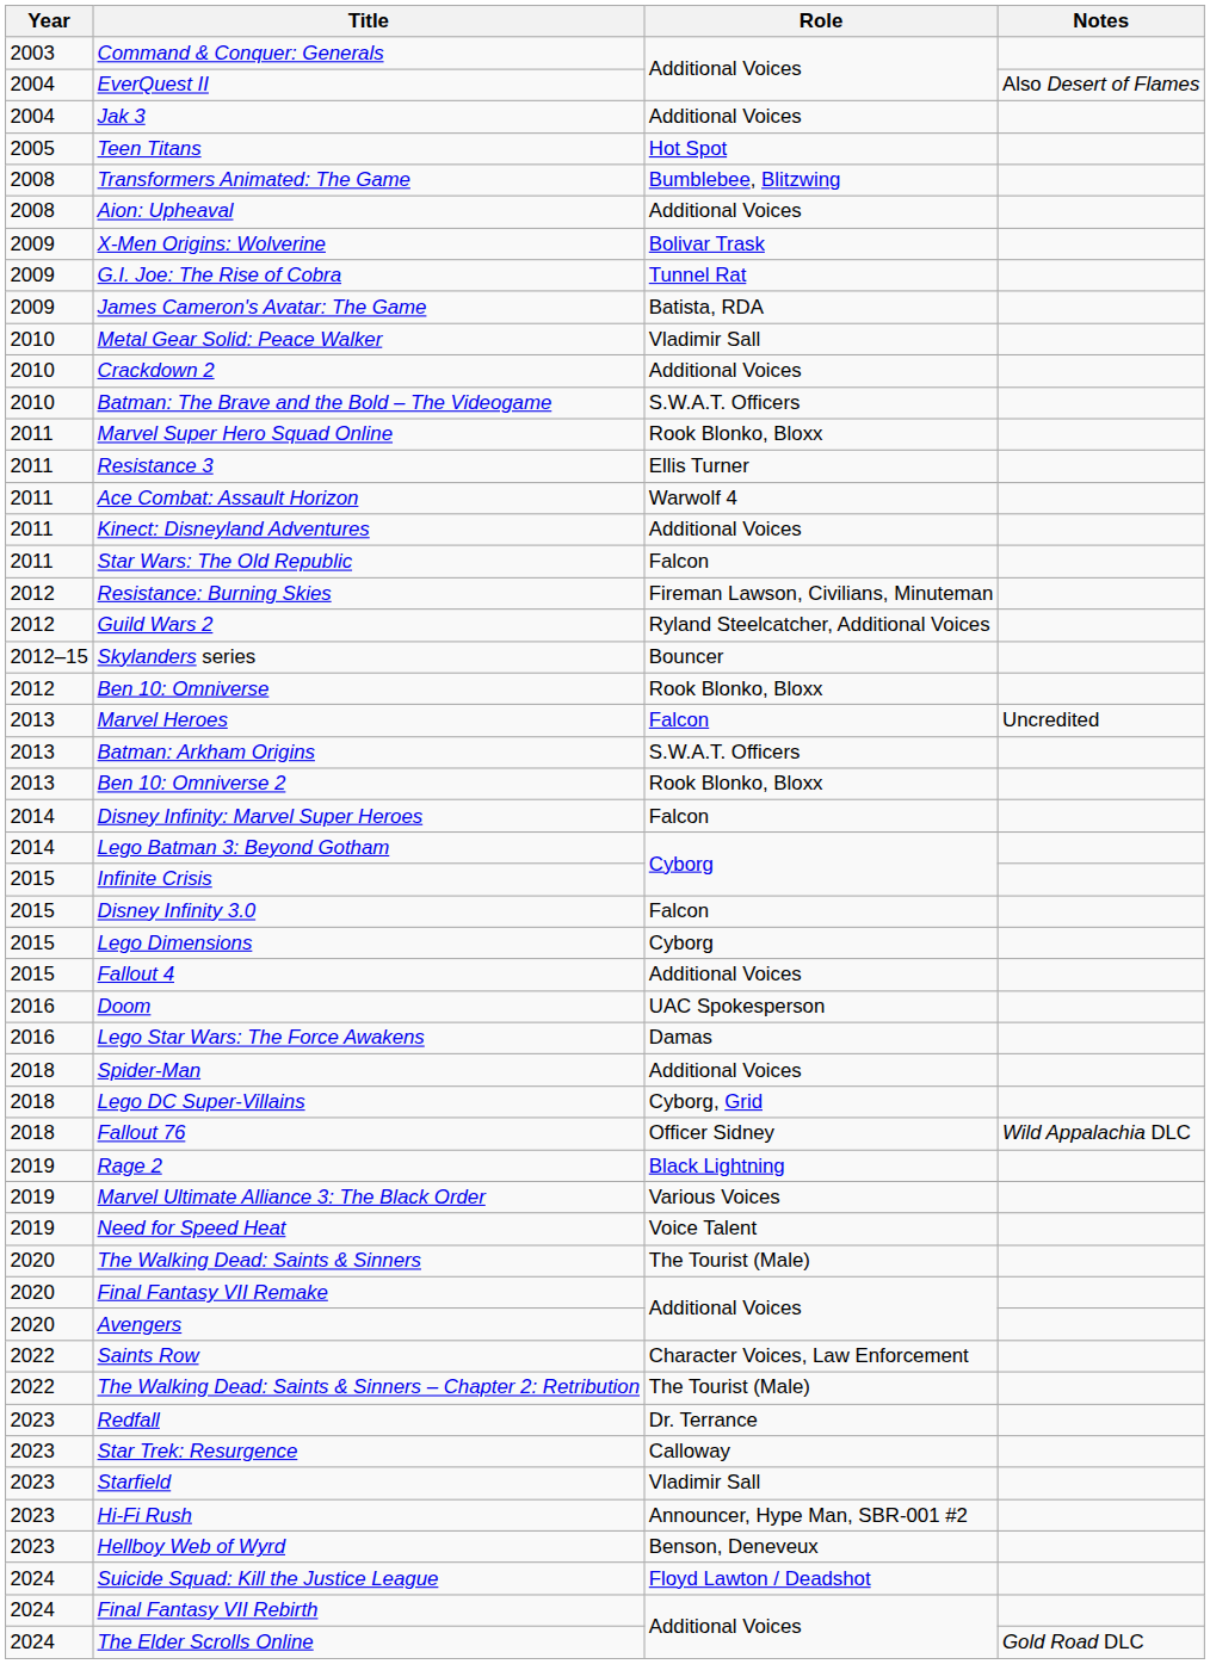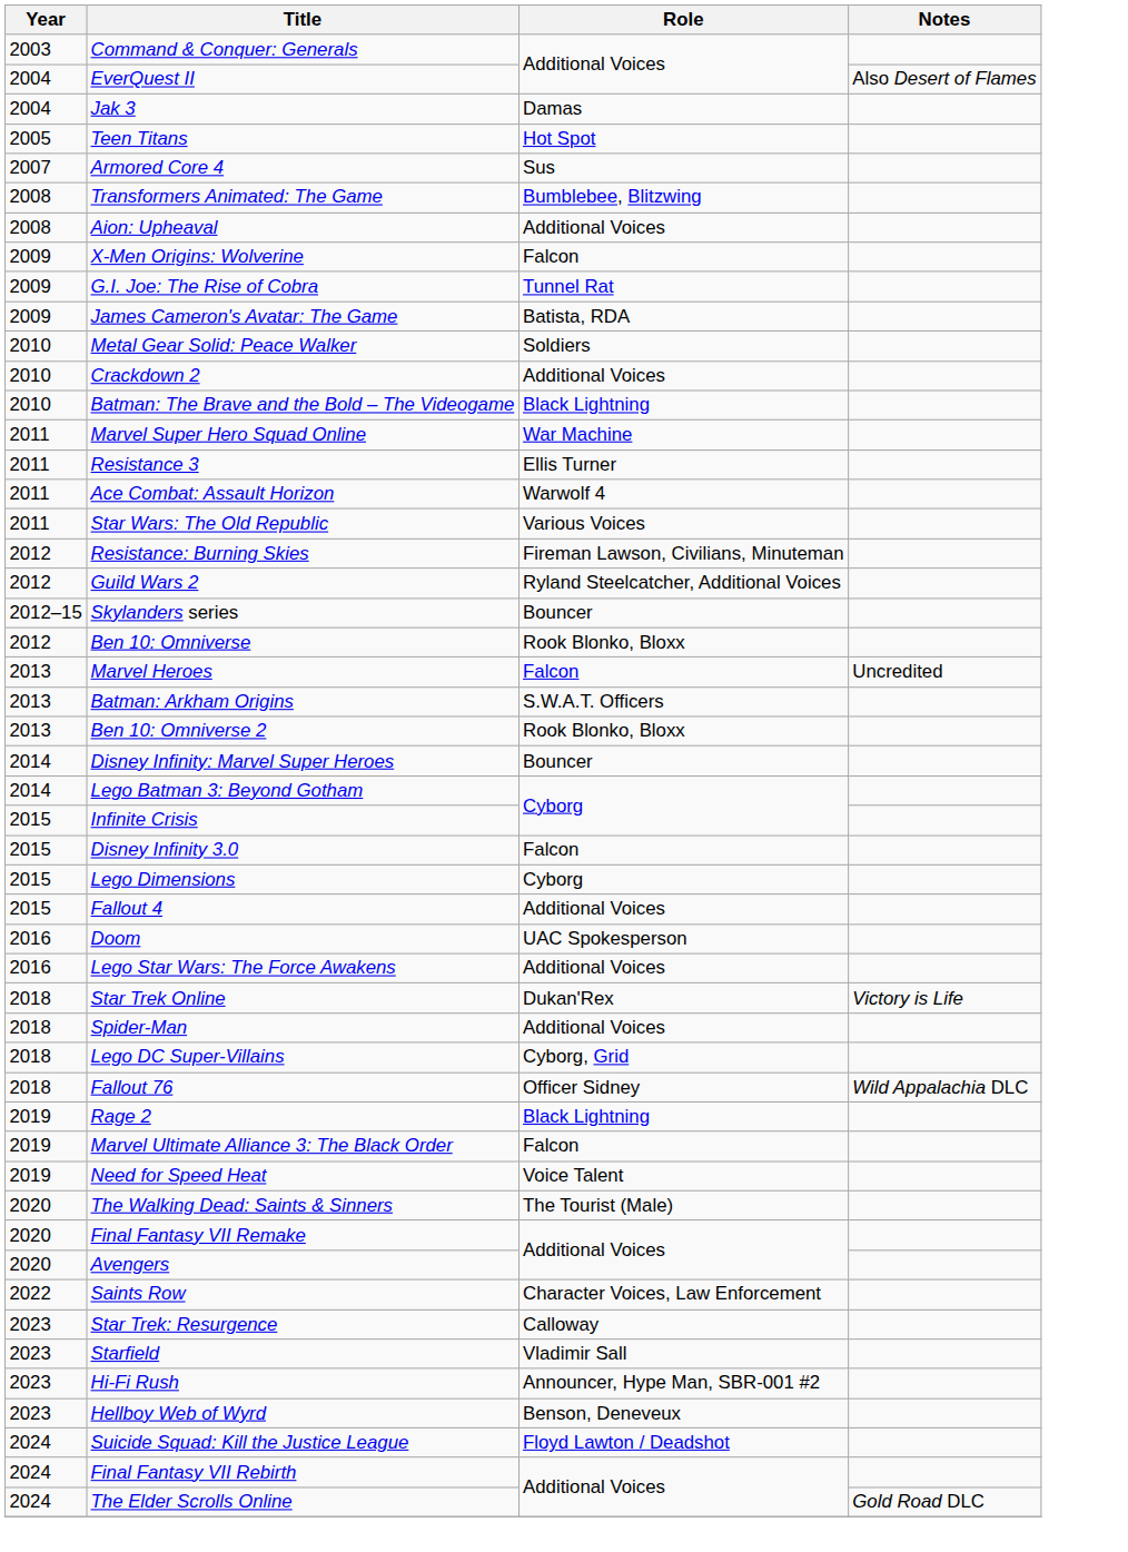 <table class="wikitable sortable">
 <tr>
 <th>Year</th>
 <th>Title</th>
 <th>Role</th>
 <th class="unsortable">Notes</th>
 </tr>
 <tr>
 <td>2003</td>
 <td><em><a href='#'>Command & Conquer: Generals</a></em></td>
 <td rowspan="2">Additional Voices</td>
 <td></td>
 </tr>
 <tr>
 <td>2004</td>
 <td><em><a href='#'>EverQuest II</a></em></td>
 <td>Also <em>Desert of Flames</em></td>
 </tr>
 <tr>
 <td>2004</td>
 <td><em><a href='#'>Jak 3</a></em></td>
-<td>Additional Voices</td>
+<td>Damas</td>
 <td></td>
 </tr>
 <tr>
 <td>2005</td>
 <td><em><a href='#'>Teen Titans</a></em></td>
 <td><a href='#'>Hot Spot</a></td>
+<td></td>
+</tr>
+<tr>
+<td>2007</td>
+<td><em><a href='#'>Armored Core 4</a></em></td>
+<td>Sus</td>
 <td></td>
 </tr>
 <tr>
 <td>2008</td>
 <td><em><a href='#'>Transformers Animated: The Game</a></em></td>
 <td><a href='#'>Bumblebee</a>, <a href='#'>Blitzwing</a></td>
 <td></td>
 </tr>
 <tr>
 <td>2008</td>
 <td><em><a href='#'>Aion: Upheaval</a></em></td>
 <td>Additional Voices</td>
 <td></td>
 </tr>
 <tr>
 <td>2009</td>
 <td><em><a href='#'>X-Men Origins: Wolverine</a></em></td>
-<td><a href='#'>Bolivar Trask</a></td>
+<td>Falcon</td>
 <td></td>
 </tr>
 <tr>
 <td>2009</td>
 <td><em><a href='#'>G.I. Joe: The Rise of Cobra</a></em></td>
 <td><a href='#'>Tunnel Rat</a></td>
 <td></td>
 </tr>
 <tr>
 <td>2009</td>
 <td><em><a href='#'>James Cameron's Avatar: The Game</a></em></td>
 <td>Batista, RDA</td>
 <td></td>
 </tr>
 <tr>
 <td>2010</td>
 <td><em><a href='#'>Metal Gear Solid: Peace Walker</a></em></td>
-<td>Vladimir Sall</td>
+<td>Soldiers</td>
 <td></td>
 </tr>
 <tr>
 <td>2010</td>
 <td><em><a href='#'>Crackdown 2</a></em></td>
 <td>Additional Voices</td>
 <td></td>
 </tr>
 <tr>
 <td>2010</td>
 <td><em><a href='#'>Batman: The Brave and the Bold – The Videogame</a></em></td>
-<td>S.W.A.T. Officers</td>
+<td><a href='#'>Black Lightning</a></td>
 <td></td>
 </tr>
 <tr>
 <td>2011</td>
 <td><em><a href='#'>Marvel Super Hero Squad Online</a></em></td>
-<td>Rook Blonko, Bloxx</td>
+<td><a href='#'>War Machine</a></td>
 <td></td>
 </tr>
 <tr>
 <td>2011</td>
 <td><em><a href='#'>Resistance 3</a></em></td>
 <td>Ellis Turner</td>
 <td></td>
 </tr>
 <tr>
 <td>2011</td>
 <td><em><a href='#'>Ace Combat: Assault Horizon</a></em></td>
 <td>Warwolf 4</td>
 <td></td>
 </tr>
 <tr>
 <td>2011</td>
-<td><em><a href='#'>Kinect: Disneyland Adventures</a></em></td>
-<td>Additional Voices</td>
-<td></td>
-</tr>
-<tr>
-<td>2011</td>
 <td><em><a href='#'>Star Wars: The Old Republic</a></em></td>
-<td>Falcon</td>
+<td>Various Voices</td>
 <td></td>
 </tr>
 <tr>
 <td>2012</td>
 <td><em><a href='#'>Resistance: Burning Skies</a></em></td>
 <td>Fireman Lawson, Civilians, Minuteman</td>
 <td></td>
 </tr>
 <tr>
 <td>2012</td>
 <td><em><a href='#'>Guild Wars 2</a></em></td>
 <td>Ryland Steelcatcher, Additional Voices</td>
 <td></td>
 </tr>
 <tr>
 <td>2012–15</td>
 <td><em><a href='#'>Skylanders</a></em> series</td>
 <td>Bouncer</td>
 <td></td>
 </tr>
 <tr>
 <td>2012</td>
 <td><em><a href='#'>Ben 10: Omniverse</a></em></td>
 <td>Rook Blonko, Bloxx</td>
 <td></td>
 </tr>
 <tr>
 <td>2013</td>
 <td><em><a href='#'>Marvel Heroes</a></em></td>
 <td><a href='#'>Falcon</a></td>
 <td>Uncredited</td>
 </tr>
 <tr>
 <td>2013</td>
 <td><em><a href='#'>Batman: Arkham Origins</a></em></td>
 <td>S.W.A.T. Officers</td>
 <td></td>
 </tr>
 <tr>
 <td>2013</td>
 <td><em><a href='#'>Ben 10: Omniverse 2</a></em></td>
 <td>Rook Blonko, Bloxx</td>
 <td></td>
 </tr>
 <tr>
 <td>2014</td>
 <td><em><a href='#'>Disney Infinity: Marvel Super Heroes</a></em></td>
-<td>Falcon</td>
+<td>Bouncer</td>
 <td></td>
 </tr>
 <tr>
 <td>2014</td>
 <td><em><a href='#'>Lego Batman 3: Beyond Gotham</a></em></td>
 <td rowspan="2"><a href='#'>Cyborg</a></td>
 <td></td>
 </tr>
 <tr>
 <td>2015</td>
 <td><em><a href='#'>Infinite Crisis</a></em></td>
 <td></td>
 </tr>
 <tr>
 <td>2015</td>
 <td><em><a href='#'>Disney Infinity 3.0</a></em></td>
 <td>Falcon</td>
 <td></td>
 </tr>
 <tr>
 <td>2015</td>
 <td><em><a href='#'>Lego Dimensions</a></em></td>
 <td>Cyborg</td>
 <td></td>
 </tr>
 <tr>
 <td>2015</td>
 <td><em><a href='#'>Fallout 4</a></em></td>
 <td>Additional Voices</td>
 <td></td>
 </tr>
 <tr>
 <td>2016</td>
 <td><em><a href='#'>Doom</a></em></td>
 <td>UAC Spokesperson</td>
 <td></td>
 </tr>
 <tr>
 <td>2016</td>
 <td><em><a href='#'>Lego Star Wars: The Force Awakens</a></em></td>
-<td>Damas</td>
+<td>Additional Voices</td>
 <td></td>
+</tr>
+<tr>
+<td>2018</td>
+<td><em><a href='#'>Star Trek Online</a></em></td>
+<td>Dukan'Rex</td>
+<td><em>Victory is Life</em></td>
 </tr>
 <tr>
 <td>2018</td>
 <td><em><a href='#'>Spider-Man</a></em></td>
 <td>Additional Voices</td>
 <td></td>
 </tr>
 <tr>
 <td>2018</td>
 <td><em><a href='#'>Lego DC Super-Villains</a></em></td>
 <td>Cyborg, <a href='#'>Grid</a></td>
 <td></td>
 </tr>
 <tr>
 <td>2018</td>
 <td><em><a href='#'>Fallout 76</a></em></td>
 <td>Officer Sidney</td>
 <td><em>Wild Appalachia</em> DLC</td>
 </tr>
 <tr>
 <td>2019</td>
 <td><em><a href='#'>Rage 2</a></em></td>
 <td><a href='#'>Black Lightning</a></td>
 <td></td>
 </tr>
 <tr>
 <td>2019</td>
 <td><em><a href='#'>Marvel Ultimate Alliance 3: The Black Order</a></em></td>
-<td>Various Voices</td>
+<td>Falcon</td>
 <td></td>
 </tr>
 <tr>
 <td>2019</td>
 <td><em><a href='#'>Need for Speed Heat</a></em></td>
 <td>Voice Talent</td>
 <td></td>
 </tr>
 <tr>
 <td>2020</td>
 <td><em><a href='#'>The Walking Dead: Saints & Sinners</a></em></td>
 <td>The Tourist (Male)</td>
 <td></td>
 </tr>
 <tr>
 <td>2020</td>
 <td><em><a href='#'>Final Fantasy VII Remake</a></em></td>
 <td rowspan="2">Additional Voices</td>
 <td></td>
 </tr>
 <tr>
 <td>2020</td>
 <td><em><a href='#'>Avengers</a></em></td>
 <td></td>
 </tr>
 <tr>
 <td>2022</td>
 <td><em><a href='#'>Saints Row</a></em></td>
 <td>Character Voices, Law Enforcement</td>
-<td></td>
-</tr>
-<tr>
-<td>2022</td>
-<td><em><a href='#'>The Walking Dead: Saints & Sinners – Chapter 2: Retribution</a></em></td>
-<td>The Tourist (Male)</td>
-<td></td>
-</tr>
-<tr>
-<td>2023</td>
-<td><em><a href='#'>Redfall</a></em></td>
-<td>Dr. Terrance</td>
 <td></td>
 </tr>
 <tr>
 <td>2023</td>
 <td><em><a href='#'>Star Trek: Resurgence</a></em></td>
 <td>Calloway</td>
 <td></td>
 </tr>
 <tr>
 <td>2023</td>
 <td><em><a href='#'>Starfield</a></em></td>
 <td>Vladimir Sall</td>
 <td></td>
 </tr>
 <tr>
 <td>2023</td>
 <td><em><a href='#'>Hi-Fi Rush</a></em></td>
 <td>Announcer, Hype Man, SBR-001 #2</td>
 <td></td>
 </tr>
 <tr>
 <td>2023</td>
 <td><em><a href='#'>Hellboy Web of Wyrd</a></em></td>
 <td>Benson, Deneveux</td>
 <td></td>
 </tr>
 <tr>
 <td>2024</td>
 <td><em><a href='#'>Suicide Squad: Kill the Justice League</a></em></td>
 <td><a href='#'>Floyd Lawton / Deadshot</a></td>
 <td></td>
 </tr>
 <tr>
 <td>2024</td>
 <td><em><a href='#'>Final Fantasy VII Rebirth</a></em></td>
 <td rowspan="2">Additional Voices</td>
 <td></td>
 </tr>
 <tr>
 <td>2024</td>
 <td><em><a href='#'>The Elder Scrolls Online</a></em></td>
 <td><em>Gold Road</em> DLC</td>
 </tr>
 <tr>
 </tr>
 </table>
